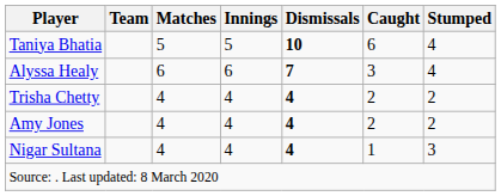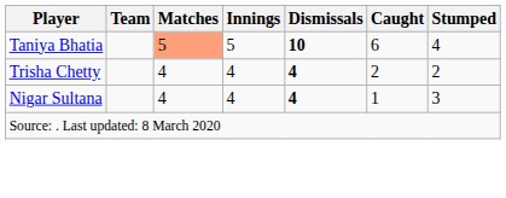 <table class="wikitable sortable" style="text-align:left">
 <tr>
 <th class="unsortable">Player</th>
 <th>Team</th>
 <th>Matches</th>
 <th>Innings</th>
 <th>Dismissals</th>
 <th>Caught</th>
 <th>Stumped</th>
 </tr>
 <tr>
 <td><a href='#'>Taniya Bhatia</a></td>
 <td></td>
-<td>5</td>
+<td style="background: lightsalmon;">5</td>
 <td>5</td>
 <td><strong>10</strong></td>
 <td>6</td>
 <td>4</td>
 </tr>
 <tr>
-<td><a href='#'>Alyssa Healy</a></td>
-<td></td>
-<td>6</td>
-<td>6</td>
-<td><strong>7</strong></td>
-<td>3</td>
-<td>4</td>
-</tr>
-<tr>
 <td><a href='#'>Trisha Chetty</a></td>
-<td></td>
-<td>4</td>
-<td>4</td>
-<td><strong>4</strong></td>
-<td>2</td>
-<td>2</td>
-</tr>
-<tr>
-<td><a href='#'>Amy Jones</a></td>
 <td></td>
 <td>4</td>
 <td>4</td>
 <td><strong>4</strong></td>
 <td>2</td>
 <td>2</td>
 </tr>
 <tr>
 <td><a href='#'>Nigar Sultana</a></td>
 <td></td>
 <td>4</td>
 <td>4</td>
 <td><strong>4</strong></td>
 <td>1</td>
 <td>3</td>
 </tr>
 <tr>
 <td colspan=7><small>Source: . Last updated: 8 March 2020</small></td>
 </tr>
 </table>
